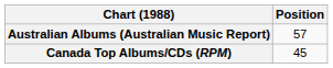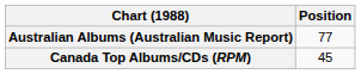 <table class="wikitable plainrowheaders" style="text-align:center">
 <tr>
 <th scope="col">Chart (1988)</th>
 <th scope="col">Position</th>
 </tr>
 <tr>
 <th scope="row">Australian Albums (Australian Music Report)</th>
-<td>57</td>
+<td>77</td>
 </tr>
 <tr>
 <th scope="row">Canada Top Albums/CDs (<em>RPM</em>)</th>
 <td>45</td>
 </tr>
 </table>
